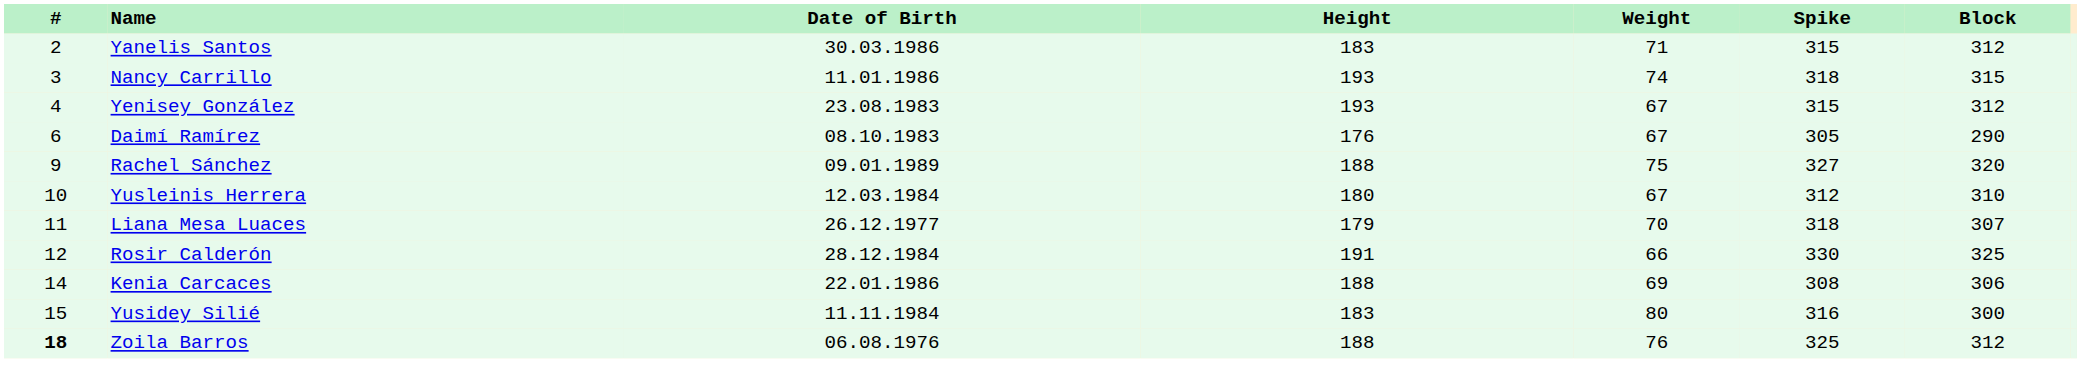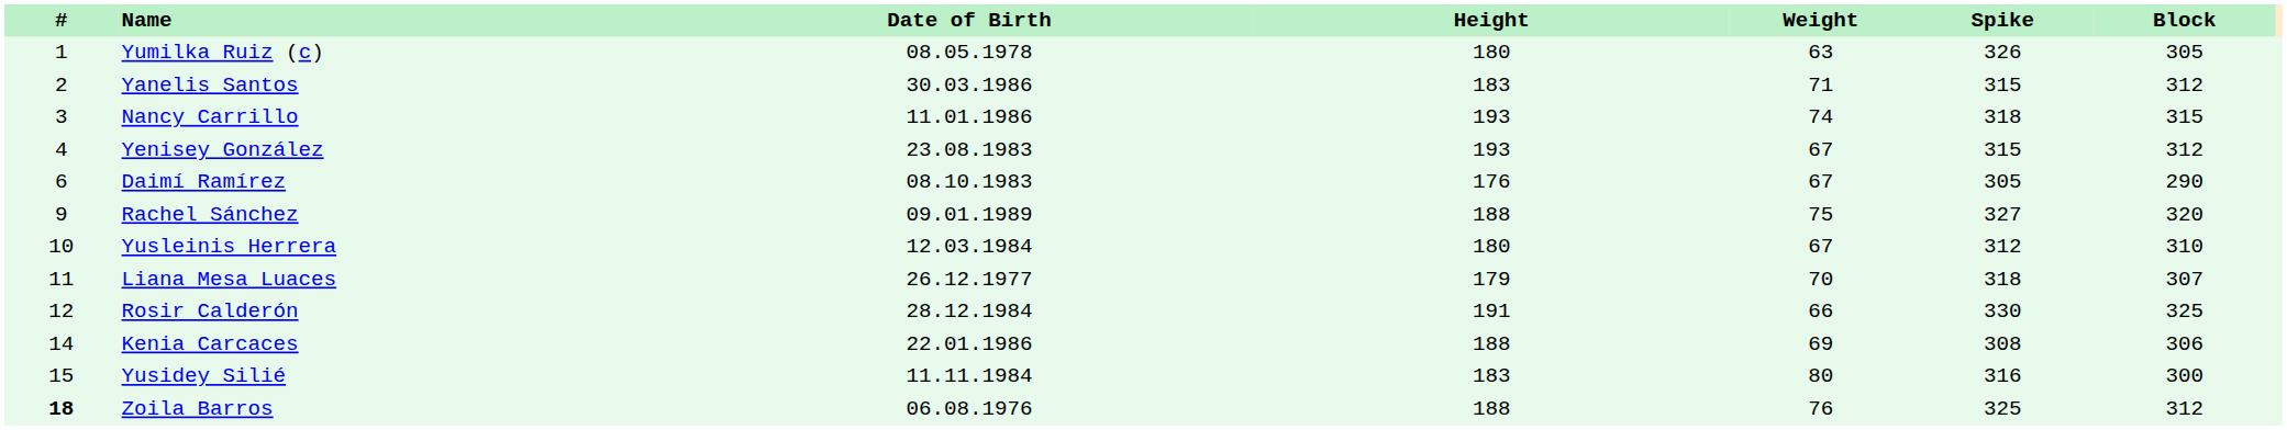 <table border=0 cellpadding=2 cellspacing=0  |- bgcolor=#FFECCE style="text-align:center; font-size:90%;" width=100%>
 <tr bgcolor=#BBF0C9>
 <th width=5%>#</th>
 <th width=25% align=left>Name</th>
 <th width=25%>Date of Birth</th>
 <th width=21%>Height</th>
 <th width=8%>Weight</th>
 <th width=8%>Spike</th>
 <th width=8%>Block</th>
+</tr>
+<tr bgcolor=#E7FAEC>
+<td>1</td>
+<td align=left><a href='#'>Yumilka Ruiz</a> (<a href='#'>c</a>)</td>
+<td>08.05.1978</td>
+<td>180</td>
+<td>63</td>
+<td>326</td>
+<td>305</td>
+<td></td>
 </tr>
 <tr bgcolor=#E7FAEC>
 <td>2</td>
 <td align=left><a href='#'>Yanelis Santos</a></td>
 <td>30.03.1986</td>
 <td>183</td>
 <td>71</td>
 <td>315</td>
 <td>312</td>
 <td></td>
 </tr>
 <tr bgcolor=#E7FAEC>
 <td>3</td>
 <td align=left><a href='#'>Nancy Carrillo</a></td>
 <td>11.01.1986</td>
 <td>193</td>
 <td>74</td>
 <td>318</td>
 <td>315</td>
 <td></td>
 </tr>
 <tr bgcolor=#E7FAEC>
 <td>4</td>
 <td align=left><a href='#'>Yenisey González</a></td>
 <td>23.08.1983</td>
 <td>193</td>
 <td>67</td>
 <td>315</td>
 <td>312</td>
 <td></td>
 </tr>
 <tr bgcolor=#E7FAEC>
 <td>6</td>
 <td align=left><a href='#'>Daimí Ramírez</a></td>
 <td>08.10.1983</td>
 <td>176</td>
 <td>67</td>
 <td>305</td>
 <td>290</td>
 <td></td>
 </tr>
 <tr bgcolor=#E7FAEC>
 <td>9</td>
 <td align=left><a href='#'>Rachel Sánchez</a></td>
 <td>09.01.1989</td>
 <td>188</td>
 <td>75</td>
 <td>327</td>
 <td>320</td>
 <td></td>
 </tr>
 <tr bgcolor=#E7FAEC>
 <td>10</td>
 <td align=left><a href='#'>Yusleinis Herrera</a></td>
 <td>12.03.1984</td>
 <td>180</td>
 <td>67</td>
 <td>312</td>
 <td>310</td>
 <td></td>
 </tr>
 <tr bgcolor=#E7FAEC>
 <td>11</td>
 <td align=left><a href='#'>Liana Mesa Luaces</a></td>
 <td>26.12.1977</td>
 <td>179</td>
 <td>70</td>
 <td>318</td>
 <td>307</td>
 <td></td>
 </tr>
 <tr bgcolor=#E7FAEC>
 <td>12</td>
 <td align=left><a href='#'>Rosir Calderón</a></td>
 <td>28.12.1984</td>
 <td>191</td>
 <td>66</td>
 <td>330</td>
 <td>325</td>
 <td></td>
 </tr>
 <tr bgcolor=#E7FAEC>
 <td>14</td>
 <td align=left><a href='#'>Kenia Carcaces</a></td>
 <td>22.01.1986</td>
 <td>188</td>
 <td>69</td>
 <td>308</td>
 <td>306</td>
 <td></td>
 </tr>
 <tr bgcolor=#E7FAEC>
 <td>15</td>
 <td align=left><a href='#'>Yusidey Silié</a></td>
 <td>11.11.1984</td>
 <td>183</td>
 <td>80</td>
 <td>316</td>
 <td>300</td>
 <td></td>
 </tr>
 <tr bgcolor=#E7FAEC>
 <td><strong>18</strong></td>
 <td align=left><a href='#'>Zoila Barros</a></td>
 <td>06.08.1976</td>
 <td>188</td>
 <td>76</td>
 <td>325</td>
 <td>312</td>
 <td></td>
 </tr>
 </table>
